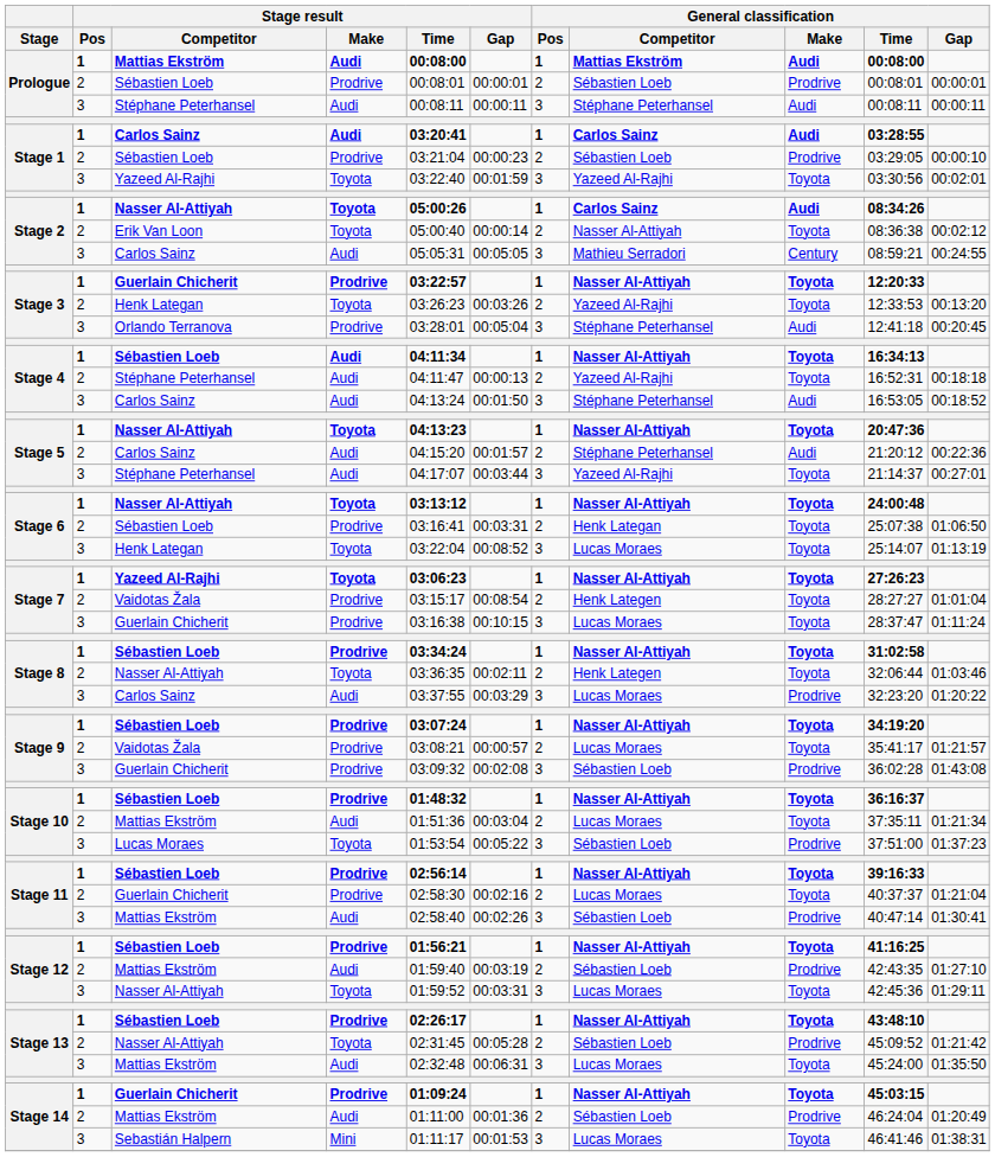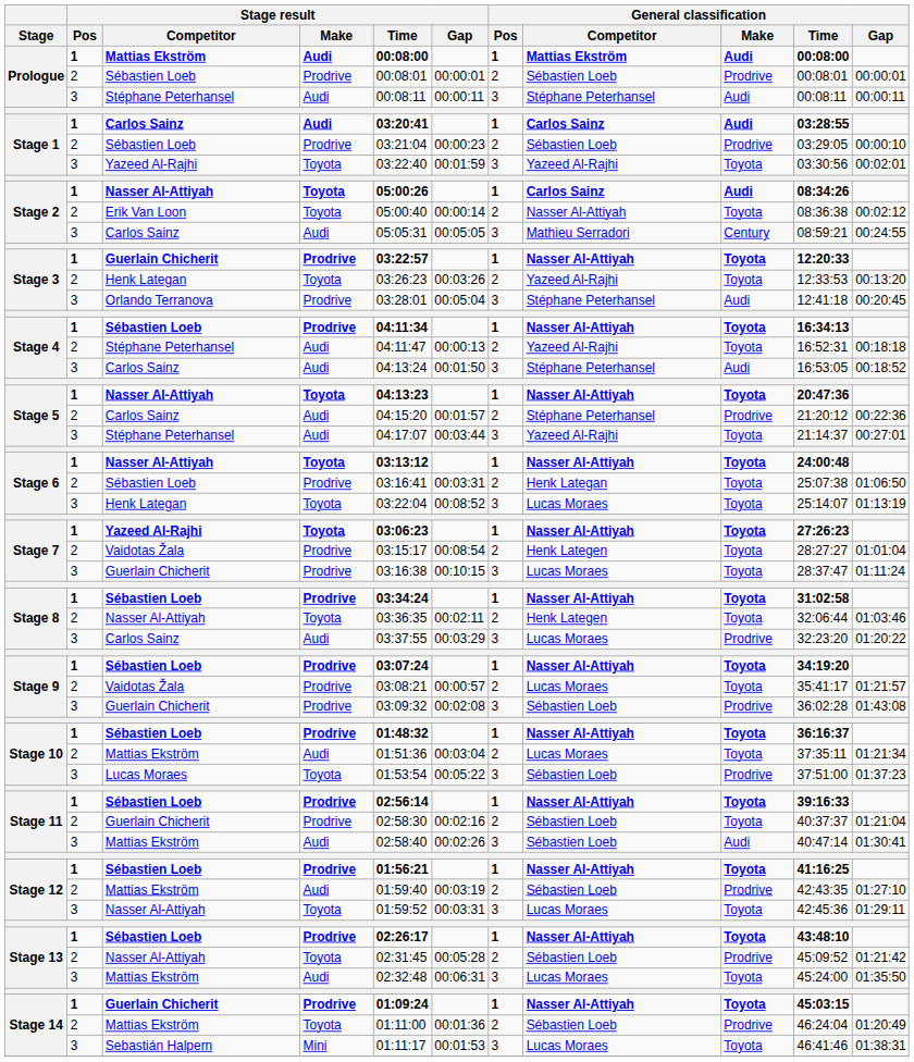 <table class="wikitable" style="font-size:85%;">
 <tr>
 <th></th>
 <th colspan=5>Stage result</th>
 <th colspan=5>General classification</th>
 </tr>
 <tr>
 <th width="40px">Stage</th>
 <th width="30px">Pos</th>
 <th width="200px">Competitor</th>
 <th width="70px">Make</th>
 <th width="40px">Time</th>
 <th width="40px">Gap</th>
 <th width="30px">Pos</th>
 <th width="200px">Competitor</th>
 <th width="70px">Make</th>
 <th width="40px">Time</th>
 <th width="40px">Gap</th>
 </tr>
 <tr>
 <th rowspan=3>Prologue</th>
 <td><strong>1</strong></td>
 <td><strong> <a href='#'>Mattias Ekström</a></strong></td>
 <td><strong><a href='#'>Audi</a></strong></td>
 <td><strong>00:08:00</strong></td>
 <td></td>
 <td><strong>1</strong></td>
 <td><strong> <a href='#'>Mattias Ekström</a></strong></td>
 <td><strong><a href='#'>Audi</a></strong></td>
 <td><strong>00:08:00</strong></td>
 <td></td>
 </tr>
 <tr>
 <td>2</td>
 <td> <a href='#'>Sébastien Loeb</a></td>
 <td><a href='#'>Prodrive</a></td>
 <td>00:08:01</td>
 <td>00:00:01</td>
 <td>2</td>
 <td> <a href='#'>Sébastien Loeb</a></td>
 <td><a href='#'>Prodrive</a></td>
 <td>00:08:01</td>
 <td>00:00:01</td>
 </tr>
 <tr>
 <td>3</td>
 <td> <a href='#'>Stéphane Peterhansel</a></td>
 <td><a href='#'>Audi</a></td>
 <td>00:08:11</td>
 <td>00:00:11</td>
 <td>3</td>
 <td> <a href='#'>Stéphane Peterhansel</a></td>
 <td><a href='#'>Audi</a></td>
 <td>00:08:11</td>
 <td>00:00:11</td>
 </tr>
 <tr>
 <th colspan=11></th>
 </tr>
 <tr>
 <th rowspan=3>Stage 1</th>
 <td><strong>1</strong></td>
 <td><strong> <a href='#'>Carlos Sainz</a></strong></td>
 <td><strong><a href='#'>Audi</a></strong></td>
 <td><strong>03:20:41</strong></td>
 <td></td>
 <td><strong>1</strong></td>
 <td><strong> <a href='#'>Carlos Sainz</a></strong></td>
 <td><strong><a href='#'>Audi</a></strong></td>
 <td><strong>03:28:55</strong></td>
 <td></td>
 </tr>
 <tr>
 <td>2</td>
 <td> <a href='#'>Sébastien Loeb</a></td>
 <td><a href='#'>Prodrive</a></td>
 <td>03:21:04</td>
 <td>00:00:23</td>
 <td>2</td>
 <td> <a href='#'>Sébastien Loeb</a></td>
 <td><a href='#'>Prodrive</a></td>
 <td>03:29:05</td>
 <td>00:00:10</td>
 </tr>
 <tr>
 <td>3</td>
 <td> <a href='#'>Yazeed Al-Rajhi</a></td>
 <td><a href='#'>Toyota</a></td>
 <td>03:22:40</td>
 <td>00:01:59</td>
 <td>3</td>
 <td> <a href='#'>Yazeed Al-Rajhi</a></td>
 <td><a href='#'>Toyota</a></td>
 <td>03:30:56</td>
 <td>00:02:01</td>
 </tr>
 <tr>
 <th colspan=11></th>
 </tr>
 <tr>
 <th rowspan=3>Stage 2</th>
 <td><strong>1</strong></td>
 <td><strong> <a href='#'>Nasser Al-Attiyah</a></strong></td>
 <td><strong><a href='#'>Toyota</a></strong></td>
 <td><strong>05:00:26</strong></td>
 <td></td>
 <td><strong>1</strong></td>
 <td><strong> <a href='#'>Carlos Sainz</a></strong></td>
 <td><strong><a href='#'>Audi</a></strong></td>
 <td><strong>08:34:26</strong></td>
 <td></td>
 </tr>
 <tr>
 <td>2</td>
 <td> <a href='#'>Erik Van Loon</a></td>
 <td><a href='#'>Toyota</a></td>
 <td>05:00:40</td>
 <td>00:00:14</td>
 <td>2</td>
 <td> <a href='#'>Nasser Al-Attiyah</a></td>
 <td><a href='#'>Toyota</a></td>
 <td>08:36:38</td>
 <td>00:02:12</td>
 </tr>
 <tr>
 <td>3</td>
 <td> <a href='#'>Carlos Sainz</a></td>
 <td><a href='#'>Audi</a></td>
 <td>05:05:31</td>
 <td>00:05:05</td>
 <td>3</td>
 <td> <a href='#'>Mathieu Serradori</a></td>
 <td><a href='#'>Century</a></td>
 <td>08:59:21</td>
 <td>00:24:55</td>
 </tr>
 <tr>
 <th colspan=11></th>
 </tr>
 <tr>
 <th rowspan=3>Stage 3</th>
 <td><strong>1</strong></td>
 <td><strong> <a href='#'>Guerlain Chicherit</a></strong></td>
 <td><strong><a href='#'>Prodrive</a></strong></td>
 <td><strong>03:22:57</strong></td>
 <td></td>
 <td><strong>1</strong></td>
 <td><strong> <a href='#'>Nasser Al-Attiyah</a></strong></td>
 <td><strong><a href='#'>Toyota</a></strong></td>
 <td><strong>12:20:33</strong></td>
 <td></td>
 </tr>
 <tr>
 <td>2</td>
 <td> <a href='#'>Henk Lategan</a></td>
 <td><a href='#'>Toyota</a></td>
 <td>03:26:23</td>
 <td>00:03:26</td>
 <td>2</td>
 <td> <a href='#'>Yazeed Al-Rajhi</a></td>
 <td><a href='#'>Toyota</a></td>
 <td>12:33:53</td>
 <td>00:13:20</td>
 </tr>
 <tr>
 <td>3</td>
 <td> <a href='#'>Orlando Terranova</a></td>
 <td><a href='#'>Prodrive</a></td>
 <td>03:28:01</td>
 <td>00:05:04</td>
 <td>3</td>
 <td> <a href='#'>Stéphane Peterhansel</a></td>
 <td><a href='#'>Audi</a></td>
 <td>12:41:18</td>
 <td>00:20:45</td>
 </tr>
 <tr>
 <th colspan=11></th>
 </tr>
 <tr>
 <th rowspan=3>Stage 4</th>
 <td><strong>1</strong></td>
 <td><strong> <a href='#'>Sébastien Loeb</a></strong></td>
-<td><strong><a href='#'>Audi</a></strong></td>
+<td><strong><a href='#'>Prodrive</a></strong></td>
 <td><strong>04:11:34</strong></td>
 <td></td>
 <td><strong>1</strong></td>
 <td><strong> <a href='#'>Nasser Al-Attiyah</a></strong></td>
 <td><strong><a href='#'>Toyota</a></strong></td>
 <td><strong>16:34:13</strong></td>
 <td></td>
 </tr>
 <tr>
 <td>2</td>
 <td> <a href='#'>Stéphane Peterhansel</a></td>
 <td><a href='#'>Audi</a></td>
 <td>04:11:47</td>
 <td>00:00:13</td>
 <td>2</td>
 <td> <a href='#'>Yazeed Al-Rajhi</a></td>
 <td><a href='#'>Toyota</a></td>
 <td>16:52:31</td>
 <td>00:18:18</td>
 </tr>
 <tr>
 <td>3</td>
 <td> <a href='#'>Carlos Sainz</a></td>
 <td><a href='#'>Audi</a></td>
 <td>04:13:24</td>
 <td>00:01:50</td>
 <td>3</td>
 <td> <a href='#'>Stéphane Peterhansel</a></td>
 <td><a href='#'>Audi</a></td>
 <td>16:53:05</td>
 <td>00:18:52</td>
 </tr>
 <tr>
 <th colspan=11></th>
 </tr>
 <tr>
 <th rowspan=3>Stage 5</th>
 <td><strong>1</strong></td>
 <td><strong> <a href='#'>Nasser Al-Attiyah</a></strong></td>
 <td><strong><a href='#'>Toyota</a></strong></td>
 <td><strong>04:13:23</strong></td>
 <td></td>
 <td><strong>1</strong></td>
 <td><strong> <a href='#'>Nasser Al-Attiyah</a></strong></td>
 <td><strong><a href='#'>Toyota</a></strong></td>
 <td><strong>20:47:36</strong></td>
 <td></td>
 </tr>
 <tr>
 <td>2</td>
 <td> <a href='#'>Carlos Sainz</a></td>
 <td><a href='#'>Audi</a></td>
 <td>04:15:20</td>
 <td>00:01:57</td>
 <td>2</td>
 <td> <a href='#'>Stéphane Peterhansel</a></td>
-<td><a href='#'>Audi</a></td>
+<td><a href='#'>Prodrive</a></td>
 <td>21:20:12</td>
 <td>00:22:36</td>
 </tr>
 <tr>
 <td>3</td>
 <td> <a href='#'>Stéphane Peterhansel</a></td>
 <td><a href='#'>Audi</a></td>
 <td>04:17:07</td>
 <td>00:03:44</td>
 <td>3</td>
 <td> <a href='#'>Yazeed Al-Rajhi</a></td>
 <td><a href='#'>Toyota</a></td>
 <td>21:14:37</td>
 <td>00:27:01</td>
 </tr>
 <tr>
 <th colspan=11></th>
 </tr>
 <tr>
 <th rowspan=3>Stage 6</th>
 <td><strong>1</strong></td>
 <td><strong> <a href='#'>Nasser Al-Attiyah</a></strong></td>
 <td><strong><a href='#'>Toyota</a></strong></td>
 <td><strong>03:13:12</strong></td>
 <td></td>
 <td><strong>1</strong></td>
 <td><strong> <a href='#'>Nasser Al-Attiyah</a></strong></td>
 <td><strong><a href='#'>Toyota</a></strong></td>
 <td><strong>24:00:48</strong></td>
 <td></td>
 </tr>
 <tr>
 <td>2</td>
 <td> <a href='#'>Sébastien Loeb</a></td>
 <td><a href='#'>Prodrive</a></td>
 <td>03:16:41</td>
 <td>00:03:31</td>
 <td>2</td>
 <td> <a href='#'>Henk Lategan</a></td>
 <td><a href='#'>Toyota</a></td>
 <td>25:07:38</td>
 <td>01:06:50</td>
 </tr>
 <tr>
 <td>3</td>
 <td> <a href='#'>Henk Lategan</a></td>
 <td><a href='#'>Toyota</a></td>
 <td>03:22:04</td>
 <td>00:08:52</td>
 <td>3</td>
 <td> <a href='#'>Lucas Moraes</a></td>
 <td><a href='#'>Toyota</a></td>
 <td>25:14:07</td>
 <td>01:13:19</td>
 </tr>
 <tr>
 <th colspan=11></th>
 </tr>
 <tr>
 <th rowspan=3>Stage 7</th>
 <td><strong>1</strong></td>
 <td><strong> <a href='#'>Yazeed Al-Rajhi</a></strong></td>
 <td><strong><a href='#'>Toyota</a></strong></td>
 <td><strong>03:06:23</strong></td>
 <td></td>
 <td><strong>1</strong></td>
 <td><strong> <a href='#'>Nasser Al-Attiyah</a></strong></td>
 <td><strong><a href='#'>Toyota</a></strong></td>
 <td><strong>27:26:23</strong></td>
 <td></td>
 </tr>
 <tr>
 <td>2</td>
 <td> <a href='#'>Vaidotas Žala</a></td>
 <td><a href='#'>Prodrive</a></td>
 <td>03:15:17</td>
 <td>00:08:54</td>
 <td>2</td>
 <td> <a href='#'>Henk Lategen</a></td>
 <td><a href='#'>Toyota</a></td>
 <td>28:27:27</td>
 <td>01:01:04</td>
 </tr>
 <tr>
 <td>3</td>
 <td> <a href='#'>Guerlain Chicherit</a></td>
 <td><a href='#'>Prodrive</a></td>
 <td>03:16:38</td>
 <td>00:10:15</td>
 <td>3</td>
 <td> <a href='#'>Lucas Moraes</a></td>
 <td><a href='#'>Toyota</a></td>
 <td>28:37:47</td>
 <td>01:11:24</td>
 </tr>
 <tr>
 <th colspan=11></th>
 </tr>
 <tr>
 <th rowspan=3>Stage 8</th>
 <td><strong>1</strong></td>
 <td><strong> <a href='#'>Sébastien Loeb</a></strong></td>
 <td><strong><a href='#'>Prodrive</a></strong></td>
 <td><strong>03:34:24</strong></td>
 <td></td>
 <td><strong>1</strong></td>
 <td><strong> <a href='#'>Nasser Al-Attiyah</a></strong></td>
 <td><strong><a href='#'>Toyota</a></strong></td>
 <td><strong>31:02:58</strong></td>
 <td></td>
 </tr>
 <tr>
 <td>2</td>
 <td> <a href='#'>Nasser Al-Attiyah</a></td>
 <td><a href='#'>Toyota</a></td>
 <td>03:36:35</td>
 <td>00:02:11</td>
 <td>2</td>
 <td> <a href='#'>Henk Lategen</a></td>
 <td><a href='#'>Toyota</a></td>
 <td>32:06:44</td>
 <td>01:03:46</td>
 </tr>
 <tr>
 <td>3</td>
 <td> <a href='#'>Carlos Sainz</a></td>
 <td><a href='#'>Audi</a></td>
 <td>03:37:55</td>
 <td>00:03:29</td>
 <td>3</td>
 <td> <a href='#'>Lucas Moraes</a></td>
 <td><a href='#'>Prodrive</a></td>
 <td>32:23:20</td>
 <td>01:20:22</td>
 </tr>
 <tr>
 <th colspan=11></th>
 </tr>
 <tr>
 <th rowspan=3>Stage 9</th>
 <td><strong>1</strong></td>
 <td><strong> <a href='#'>Sébastien Loeb</a></strong></td>
 <td><strong><a href='#'>Prodrive</a></strong></td>
 <td><strong>03:07:24</strong></td>
 <td></td>
 <td><strong>1</strong></td>
 <td><strong> <a href='#'>Nasser Al-Attiyah</a></strong></td>
 <td><strong><a href='#'>Toyota</a></strong></td>
 <td><strong>34:19:20</strong></td>
 <td></td>
 </tr>
 <tr>
 <td>2</td>
 <td> <a href='#'>Vaidotas Žala</a></td>
 <td><a href='#'>Prodrive</a></td>
 <td>03:08:21</td>
 <td>00:00:57</td>
 <td>2</td>
 <td> <a href='#'>Lucas Moraes</a></td>
 <td><a href='#'>Toyota</a></td>
 <td>35:41:17</td>
 <td>01:21:57</td>
 </tr>
 <tr>
 <td>3</td>
 <td> <a href='#'>Guerlain Chicherit</a></td>
 <td><a href='#'>Prodrive</a></td>
 <td>03:09:32</td>
 <td>00:02:08</td>
 <td>3</td>
 <td> <a href='#'>Sébastien Loeb</a></td>
 <td><a href='#'>Prodrive</a></td>
 <td>36:02:28</td>
 <td>01:43:08</td>
 </tr>
 <tr>
 <th colspan=11></th>
 </tr>
 <tr>
 <th rowspan=3>Stage 10</th>
 <td><strong>1</strong></td>
 <td><strong> <a href='#'>Sébastien Loeb</a></strong></td>
 <td><strong><a href='#'>Prodrive</a></strong></td>
 <td><strong>01:48:32</strong></td>
 <td></td>
 <td><strong>1</strong></td>
 <td><strong> <a href='#'>Nasser Al-Attiyah</a></strong></td>
 <td><strong><a href='#'>Toyota</a></strong></td>
 <td><strong>36:16:37</strong></td>
 <td></td>
 </tr>
 <tr>
 <td>2</td>
 <td> <a href='#'>Mattias Ekström</a></td>
 <td><a href='#'>Audi</a></td>
 <td>01:51:36</td>
 <td>00:03:04</td>
 <td>2</td>
 <td> <a href='#'>Lucas Moraes</a></td>
 <td><a href='#'>Toyota</a></td>
 <td>37:35:11</td>
 <td>01:21:34</td>
 </tr>
 <tr>
 <td>3</td>
 <td> <a href='#'>Lucas Moraes</a></td>
 <td><a href='#'>Toyota</a></td>
 <td>01:53:54</td>
 <td>00:05:22</td>
 <td>3</td>
 <td> <a href='#'>Sébastien Loeb</a></td>
 <td><a href='#'>Prodrive</a></td>
 <td>37:51:00</td>
 <td>01:37:23</td>
 </tr>
 <tr>
 <th colspan=11></th>
 </tr>
 <tr>
 <th rowspan=3>Stage 11</th>
 <td><strong>1</strong></td>
 <td><strong> <a href='#'>Sébastien Loeb</a></strong></td>
 <td><strong><a href='#'>Prodrive</a></strong></td>
 <td><strong>02:56:14</strong></td>
 <td></td>
 <td><strong>1</strong></td>
 <td><strong> <a href='#'>Nasser Al-Attiyah</a></strong></td>
 <td><strong><a href='#'>Toyota</a></strong></td>
 <td><strong>39:16:33</strong></td>
 <td></td>
 </tr>
 <tr>
 <td>2</td>
 <td> <a href='#'>Guerlain Chicherit</a></td>
 <td><a href='#'>Prodrive</a></td>
 <td>02:58:30</td>
 <td>00:02:16</td>
 <td>2</td>
-<td> <a href='#'>Lucas Moraes</a></td>
+<td> <a href='#'>Sébastien Loeb</a></td>
 <td><a href='#'>Toyota</a></td>
 <td>40:37:37</td>
 <td>01:21:04</td>
 </tr>
 <tr>
 <td>3</td>
 <td> <a href='#'>Mattias Ekström</a></td>
 <td><a href='#'>Audi</a></td>
 <td>02:58:40</td>
 <td>00:02:26</td>
 <td>3</td>
 <td> <a href='#'>Sébastien Loeb</a></td>
-<td><a href='#'>Prodrive</a></td>
+<td><a href='#'>Audi</a></td>
 <td>40:47:14</td>
 <td>01:30:41</td>
 </tr>
 <tr>
 <th colspan=11></th>
 </tr>
 <tr>
 <th rowspan=3>Stage 12</th>
 <td><strong>1</strong></td>
 <td><strong> <a href='#'>Sébastien Loeb</a></strong></td>
 <td><strong><a href='#'>Prodrive</a></strong></td>
 <td><strong>01:56:21</strong></td>
 <td></td>
 <td><strong>1</strong></td>
 <td><strong> <a href='#'>Nasser Al-Attiyah</a></strong></td>
 <td><strong><a href='#'>Toyota</a></strong></td>
 <td><strong>41:16:25</strong></td>
 <td></td>
 </tr>
 <tr>
 <td>2</td>
 <td> <a href='#'>Mattias Ekström</a></td>
 <td><a href='#'>Audi</a></td>
 <td>01:59:40</td>
 <td>00:03:19</td>
 <td>2</td>
 <td> <a href='#'>Sébastien Loeb</a></td>
 <td><a href='#'>Prodrive</a></td>
 <td>42:43:35</td>
 <td>01:27:10</td>
 </tr>
 <tr>
 <td>3</td>
 <td> <a href='#'>Nasser Al-Attiyah</a></td>
 <td><a href='#'>Toyota</a></td>
 <td>01:59:52</td>
 <td>00:03:31</td>
 <td>3</td>
 <td> <a href='#'>Lucas Moraes</a></td>
 <td><a href='#'>Toyota</a></td>
 <td>42:45:36</td>
 <td>01:29:11</td>
 </tr>
 <tr>
 <th colspan=11></th>
 </tr>
 <tr>
 <th rowspan=3>Stage 13</th>
 <td><strong>1</strong></td>
 <td><strong> <a href='#'>Sébastien Loeb</a></strong></td>
 <td><strong><a href='#'>Prodrive</a></strong></td>
 <td><strong>02:26:17</strong></td>
 <td></td>
 <td><strong>1</strong></td>
 <td><strong> <a href='#'>Nasser Al-Attiyah</a></strong></td>
 <td><strong><a href='#'>Toyota</a></strong></td>
 <td><strong>43:48:10</strong></td>
 <td></td>
 </tr>
 <tr>
 <td>2</td>
 <td> <a href='#'>Nasser Al-Attiyah</a></td>
 <td><a href='#'>Toyota</a></td>
 <td>02:31:45</td>
 <td>00:05:28</td>
 <td>2</td>
 <td> <a href='#'>Sébastien Loeb</a></td>
 <td><a href='#'>Prodrive</a></td>
 <td>45:09:52</td>
 <td>01:21:42</td>
 </tr>
 <tr>
 <td>3</td>
 <td> <a href='#'>Mattias Ekström</a></td>
 <td><a href='#'>Audi</a></td>
 <td>02:32:48</td>
 <td>00:06:31</td>
 <td>3</td>
 <td> <a href='#'>Lucas Moraes</a></td>
 <td><a href='#'>Toyota</a></td>
 <td>45:24:00</td>
 <td>01:35:50</td>
 </tr>
 <tr>
 <th colspan=11></th>
 </tr>
 <tr>
 <th rowspan=3>Stage 14</th>
 <td><strong>1</strong></td>
 <td><strong> <a href='#'>Guerlain Chicherit</a></strong></td>
 <td><strong><a href='#'>Prodrive</a></strong></td>
 <td><strong>01:09:24</strong></td>
 <td></td>
 <td><strong>1</strong></td>
 <td><strong> <a href='#'>Nasser Al-Attiyah</a></strong></td>
 <td><strong><a href='#'>Toyota</a></strong></td>
 <td><strong>45:03:15</strong></td>
 <td></td>
 </tr>
 <tr>
 <td>2</td>
 <td> <a href='#'>Mattias Ekström</a></td>
-<td><a href='#'>Audi</a></td>
+<td><a href='#'>Toyota</a></td>
 <td>01:11:00</td>
 <td>00:01:36</td>
 <td>2</td>
 <td> <a href='#'>Sébastien Loeb</a></td>
 <td><a href='#'>Prodrive</a></td>
 <td>46:24:04</td>
 <td>01:20:49</td>
 </tr>
 <tr>
 <td>3</td>
 <td> <a href='#'>Sebastián Halpern</a></td>
 <td><a href='#'>Mini</a></td>
 <td>01:11:17</td>
 <td>00:01:53</td>
 <td>3</td>
 <td> <a href='#'>Lucas Moraes</a></td>
 <td><a href='#'>Toyota</a></td>
 <td>46:41:46</td>
 <td>01:38:31</td>
 </tr>
 <tr>
 </tr>
 </table>
